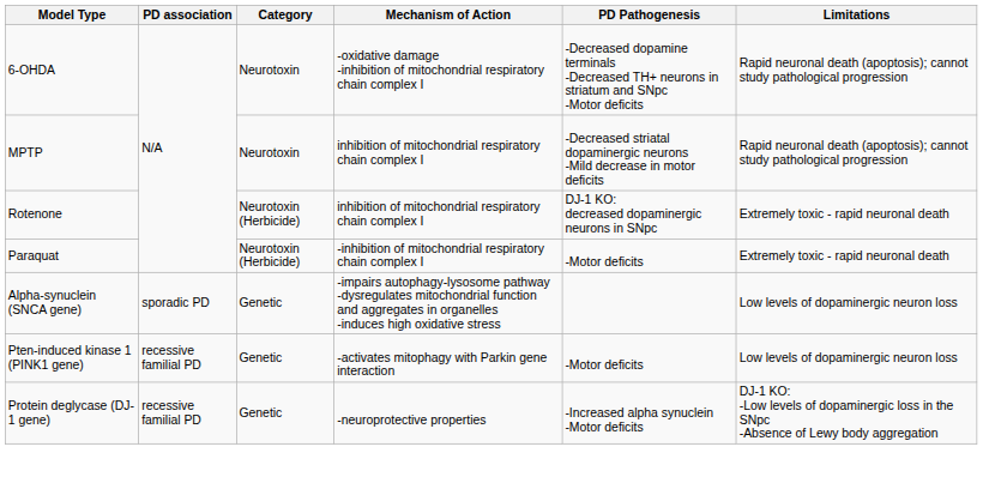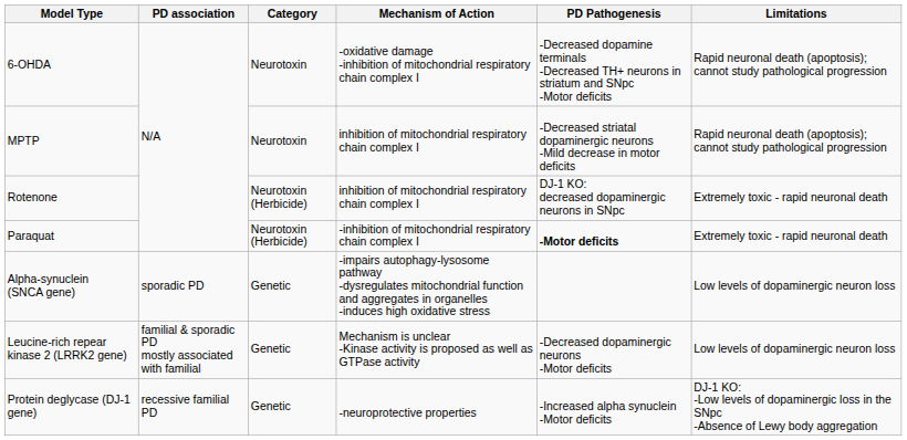 <table class="wikitable">
 <tr>
 <th>Model Type</th>
 <th>PD association</th>
 <th>Category</th>
 <th>Mechanism of Action</th>
 <th>PD Pathogenesis</th>
 <th>Limitations</th>
 </tr>
 <tr>
 <td>6-OHDA</td>
 <td rowspan="4">N/A</td>
 <td>Neurotoxin</td>
 <td>-oxidative damage<br>-inhibition of mitochondrial  respiratory chain complex I</td>
 <td><br>-Decreased dopamine terminals<br>-Decreased TH+ neurons in striatum and SNpc<br>-Motor deficits</td>
 <td>Rapid neuronal death (apoptosis); cannot study pathological progression</td>
 </tr>
 <tr>
 <td>MPTP</td>
 <td>Neurotoxin</td>
 <td>inhibition of mitochondrial respiratory chain complex I</td>
 <td><br>-Decreased striatal dopaminergic neurons<br>-Mild decrease in motor deficits</td>
 <td>Rapid neuronal death (apoptosis); cannot study pathological progression</td>
 </tr>
 <tr>
 <td>Rotenone</td>
 <td>Neurotoxin (Herbicide)</td>
 <td>inhibition of mitochondrial respiratory chain complex I</td>
 <td>DJ-1 KO:<br>decreased dopaminergic neurons in SNpc</td>
 <td>Extremely toxic - rapid neuronal death</td>
 </tr>
 <tr>
 <td>Paraquat</td>
 <td>Neurotoxin (Herbicide)</td>
 <td>-inhibition of mitochondrial respiratory chain complex I</td>
-<td><br>-Motor deficits</td>
+<td><strong><br>-Motor deficits</strong></td>
 <td>Extremely toxic - rapid neuronal death</td>
 </tr>
 <tr>
 <td>Alpha-synuclein<br>(SNCA gene)</td>
 <td>sporadic PD</td>
 <td>Genetic</td>
 <td>-impairs autophagy-lysosome pathway<br>-dysregulates mitochondrial function and aggregates in organelles<br>-induces high oxidative stress</td>
 <td></td>
 <td>Low levels of dopaminergic neuron loss</td>
 </tr>
 <tr>
-<td>Pten-induced kinase 1 (PINK1 gene)</td>
-<td>recessive familial PD</td>
+<td>Leucine-rich repear kinase 2 (LRRK2 gene)</td>
+<td>familial & sporadic PD<br>mostly associated with familial</td>
 <td>Genetic</td>
-<td><br>-activates mitophagy with Parkin gene interaction</td>
-<td><br>-Motor deficits</td>
+<td>Mechanism is unclear<br>-Kinase activity is proposed as well as GTPase activity</td>
+<td><br>-Decreased dopaminergic neurons<br>-Motor deficits</td>
 <td>Low levels of dopaminergic neuron loss</td>
 </tr>
 <tr>
 <td>Protein deglycase (DJ-1 gene)</td>
 <td>recessive familial PD</td>
 <td>Genetic</td>
 <td><br>-neuroprotective properties</td>
 <td><br>-Increased alpha synuclein<br>-Motor deficits</td>
 <td>DJ-1 KO:<br>-Low levels of dopaminergic loss in the SNpc<br>-Absence of Lewy body aggregation</td>
 </tr>
 </table>
